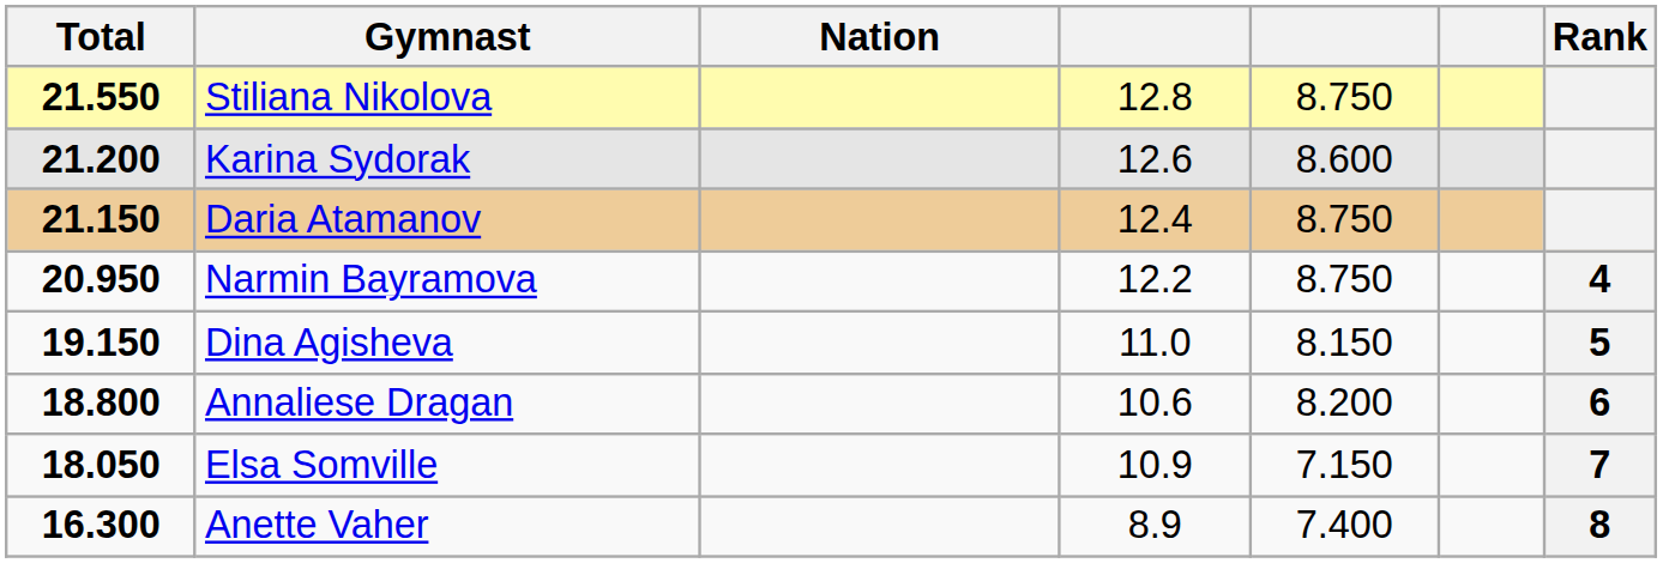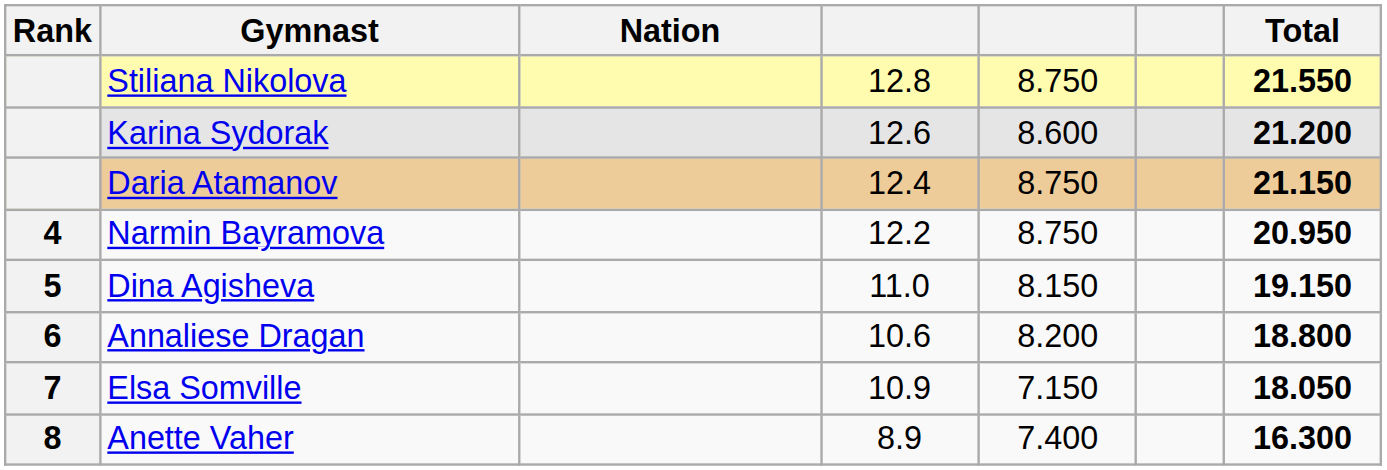 <table class="wikitable sortable" style="text-align:center; font-size:85%">
 <tr>
-<th ! scope="col" style="width:60px;">Total</th>
+<th scope="col" style="width:20px;">Rank</th>
 <th ! scope="col" style="width:170px;">Gymnast</th>
 <th ! scope="col" style="width:120px;">Nation</th>
 <th ! scope="col" style="width:60px;"></th>
 <th ! scope="col" style="width:60px;"></th>
 <th ! scope="col" style="width:30px;"></th>
-<th scope="col" style="width:20px;">Rank</th>
+<th ! scope="col" style="width:60px;">Total</th>
 </tr>
 <tr bgcolor=fffcaf>
-<td><strong>21.550</strong></td>
+<th scope=row></th>
 <td align=left><a href='#'>Stiliana Nikolova</a></td>
 <td style="text-align:left;"></td>
 <td>12.8</td>
 <td>8.750</td>
 <td></td>
-<th scope=row></th>
+<td><strong>21.550</strong></td>
 </tr>
 <tr bgcolor=e5e5e5>
-<td><strong>21.200</strong></td>
+<th scope=row></th>
 <td align=left><a href='#'>Karina Sydorak</a></td>
 <td style="text-align:left;"></td>
 <td>12.6</td>
 <td>8.600</td>
 <td></td>
-<th scope=row></th>
+<td><strong>21.200</strong></td>
 </tr>
 <tr bgcolor=eecc99>
-<td><strong>21.150</strong></td>
+<th scope=row></th>
 <td align=left><a href='#'>Daria Atamanov</a></td>
 <td style="text-align:left;"></td>
 <td>12.4</td>
 <td>8.750</td>
 <td></td>
-<th scope=row></th>
+<td><strong>21.150</strong></td>
 </tr>
 <tr>
-<td><strong>20.950</strong></td>
+<th scope=row>4</th>
 <td align=left><a href='#'>Narmin Bayramova</a></td>
 <td style="text-align:left;"></td>
 <td>12.2</td>
 <td>8.750</td>
 <td></td>
-<th scope=row>4</th>
+<td><strong>20.950</strong></td>
 </tr>
 <tr>
-<td><strong>19.150</strong></td>
+<th scope=row>5</th>
 <td align=left><a href='#'>Dina Agisheva</a></td>
 <td style="text-align:left;"></td>
 <td>11.0</td>
 <td>8.150</td>
 <td></td>
-<th scope=row>5</th>
+<td><strong>19.150</strong></td>
 </tr>
 <tr>
-<td><strong>18.800</strong></td>
+<th scope=row>6</th>
 <td align=left><a href='#'>Annaliese Dragan</a></td>
 <td style="text-align:left;"></td>
 <td>10.6</td>
 <td>8.200</td>
 <td></td>
-<th scope=row>6</th>
+<td><strong>18.800</strong></td>
 </tr>
 <tr>
-<td><strong>18.050</strong></td>
+<th scope=row>7</th>
 <td align=left><a href='#'>Elsa Somville</a></td>
 <td style="text-align:left;"></td>
 <td>10.9</td>
 <td>7.150</td>
 <td></td>
-<th scope=row>7</th>
+<td><strong>18.050</strong></td>
 </tr>
 <tr>
-<td><strong>16.300</strong></td>
+<th scope=row>8</th>
 <td align=left><a href='#'>Anette Vaher</a></td>
 <td style="text-align:left;"></td>
 <td>8.9</td>
 <td>7.400</td>
 <td></td>
-<th scope=row>8</th>
+<td><strong>16.300</strong></td>
 </tr>
 </table>
